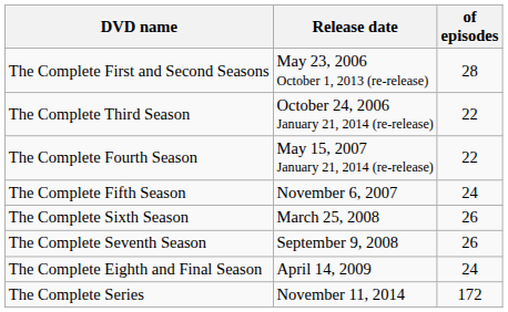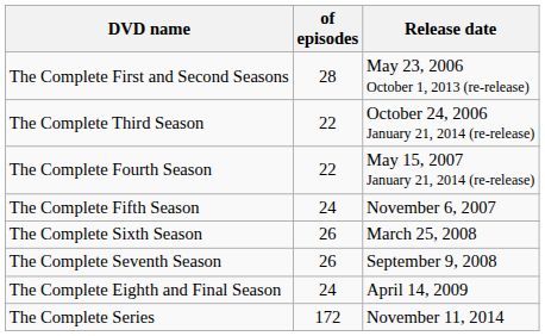 <table class="wikitable">
 <tr>
 <th>DVD name</th>
+<th> of<br>episodes</th>
 <th>Release date</th>
-<th> of<br>episodes</th>
 </tr>
 <tr>
 <td>The Complete First and Second Seasons</td>
+<td style="text-align:center;">28</td>
 <td>May 23, 2006<br><small>October 1, 2013 (re-release)</small></td>
-<td style="text-align:center;">28</td>
 </tr>
 <tr>
 <td>The Complete Third Season</td>
+<td style="text-align:center;">22</td>
 <td>October 24, 2006<br><small>January 21, 2014 (re-release)</small></td>
-<td style="text-align:center;">22</td>
 </tr>
 <tr>
 <td>The Complete Fourth Season</td>
+<td style="text-align:center;">22</td>
 <td>May 15, 2007<br><small>January 21, 2014 (re-release)</small></td>
-<td style="text-align:center;">22</td>
 </tr>
 <tr>
 <td>The Complete Fifth Season</td>
+<td style="text-align:center;">24</td>
 <td>November 6, 2007</td>
-<td style="text-align:center;">24</td>
 </tr>
 <tr>
 <td>The Complete Sixth Season</td>
+<td style="text-align:center;">26</td>
 <td>March 25, 2008</td>
-<td style="text-align:center;">26</td>
 </tr>
 <tr>
 <td>The Complete Seventh Season</td>
+<td style="text-align:center;">26</td>
 <td>September 9, 2008</td>
-<td style="text-align:center;">26</td>
 </tr>
 <tr>
 <td>The Complete Eighth and Final Season</td>
+<td style="text-align:center;">24</td>
 <td>April 14, 2009</td>
-<td style="text-align:center;">24</td>
 </tr>
 <tr>
 <td>The Complete Series</td>
+<td style="text-align:center;">172</td>
 <td>November 11, 2014</td>
-<td style="text-align:center;">172</td>
 </tr>
 </table>
